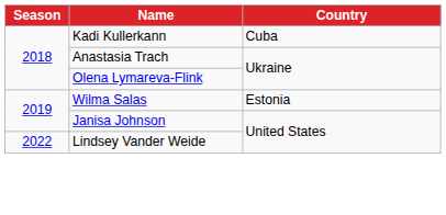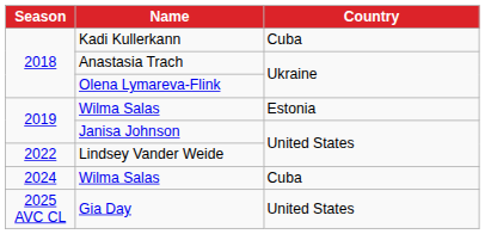 <table class="wikitable">
 <tr>
 <th width=70px style="background:#DC2329; color:white; text-align: center">Season</th>
 <th width=200px style="background:#DC2329; color:white">Name</th>
 <th width=230px style="background:#DC2329; color:white">Country</th>
 </tr>
 <tr style="text-align:left;">
 <td rowspan=3 style="text-align:center;"><a href='#'>2018</a></td>
 <td>Kadi Kullerkann</td>
 <td> Cuba</td>
 </tr>
 <tr style="text-align:left;">
 <td>Anastasia Trach</td>
 <td rowspan=2> Ukraine</td>
 </tr>
 <tr style="text-align:left;">
 <td><a href='#'>Olena Lymareva-Flink</a></td>
 </tr>
 <tr style="text-align:left;">
 <td rowspan=2 style="text-align:center;"><a href='#'>2019</a></td>
 <td><a href='#'>Wilma Salas</a></td>
 <td> Estonia</td>
 </tr>
 <tr style="text-align:left;">
 <td><a href='#'>Janisa Johnson</a></td>
 <td rowspan=2> United States</td>
 </tr>
 <tr style="text-align:left;">
 <td style="text-align:center;"><a href='#'>2022</a></td>
 <td>Lindsey Vander Weide</td>
 </tr>
+<tr style="text-align:left;">
+<td style="text-align:center;"><a href='#'>2024</a></td>
+<td><a href='#'>Wilma Salas</a></td>
+<td> Cuba</td>
+</tr>
+<tr style="text-align:left;">
+<td style="text-align:center;"><a href='#'>2025 AVC CL</a></td>
+<td><a href='#'>Gia Day</a></td>
+<td> United States</td>
+</tr>
 </table>
